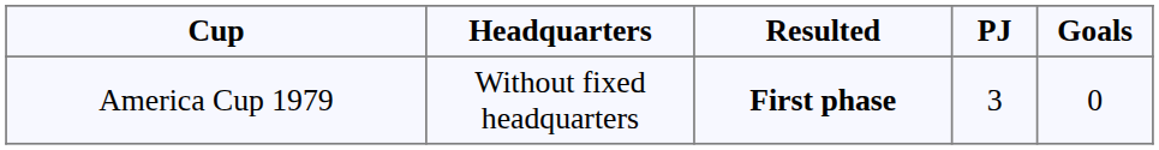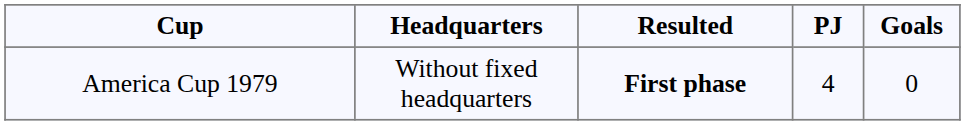 <table align="center" bgcolor="#f7f8ff" border="1" cellpadding="3" cellspacing="0" class="" style="font-size: 95%; border: gray solid 1px; border-collapse: collapse;">
 <tr>
 <th width="200">Cup</th>
 <th width="125">Headquarters</th>
 <th width="120">Resulted</th>
 <th width="35">PJ</th>
 <th width="50">Goals</th>
 </tr>
 <tr align="center">
 <td>America Cup 1979<br></td>
 <td>Without fixed headquarters</td>
 <td><strong>First phase</strong></td>
-<td>3</td>
+<td>4</td>
 <td>0</td>
 </tr>
 </table>
